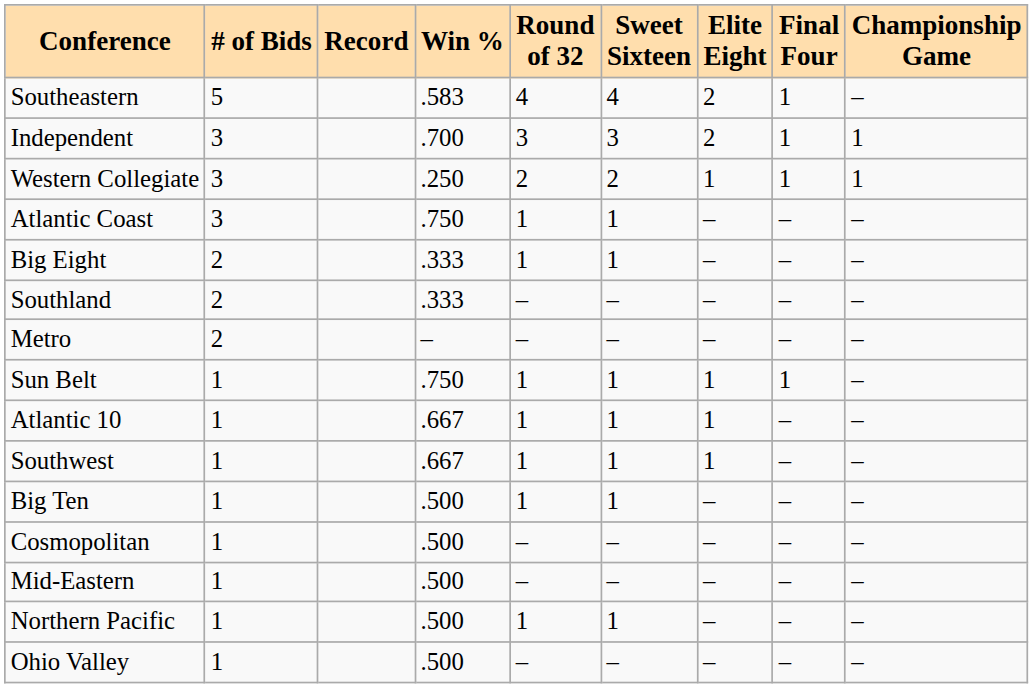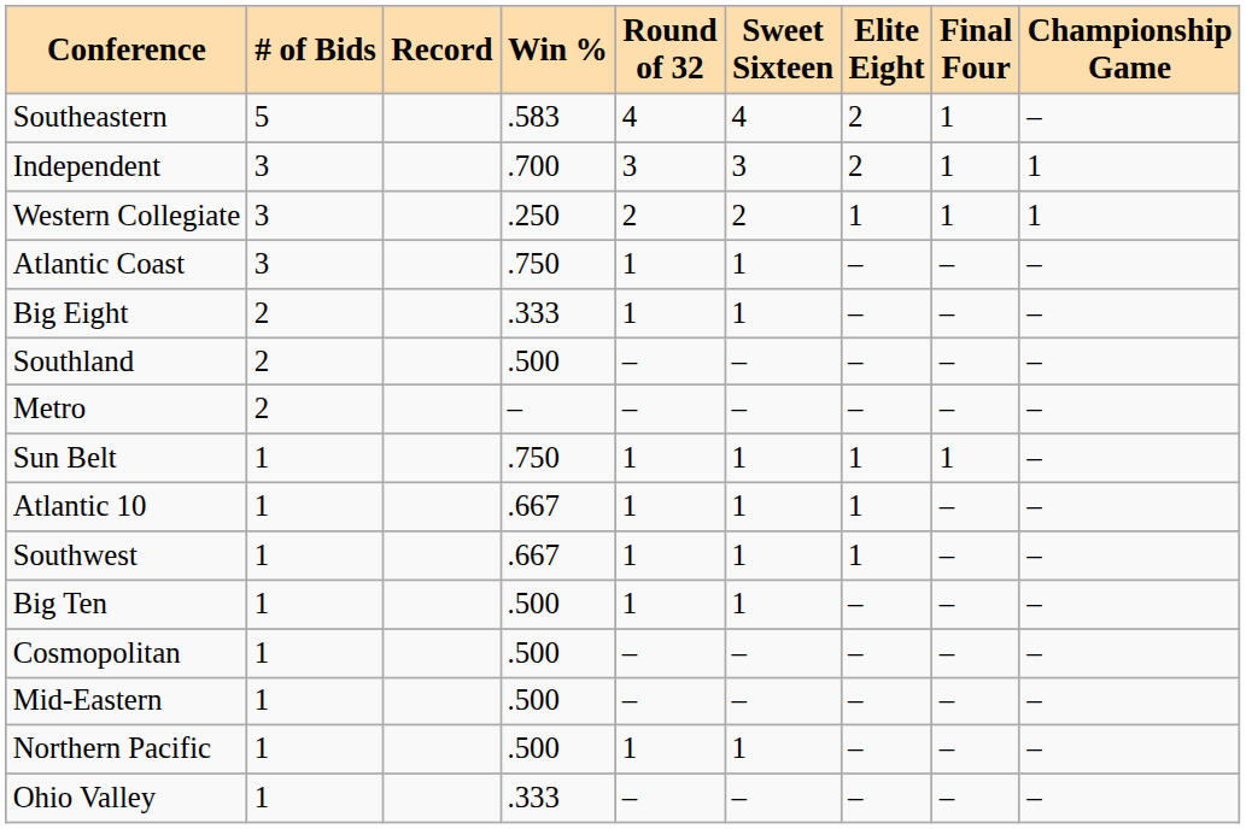 <table class="wikitable sortable">
 <tr>
 <th style="background-color:#FFDEAD;">Conference</th>
 <th style="background-color:#FFDEAD;"># of Bids</th>
 <th style="background-color:#FFDEAD;">Record</th>
 <th style="background-color:#FFDEAD;">Win %</th>
 <th style="background-color:#FFDEAD;">Round<br> of 32</th>
 <th style="background-color:#FFDEAD;">Sweet<br> Sixteen</th>
 <th style="background-color:#FFDEAD;">Elite<br> Eight</th>
 <th style="background-color:#FFDEAD;">Final<br> Four</th>
 <th style="background-color:#FFDEAD;">Championship<br> Game</th>
 </tr>
 <tr style="font-size:11pt"  valign="bottom">
 <td height="15">Southeastern</td>
 <td>5</td>
 <td></td>
 <td>.583</td>
 <td>4</td>
 <td>4</td>
 <td>2</td>
 <td>1</td>
 <td>–</td>
 </tr>
 <tr style="font-size:11pt"  valign="bottom">
 <td height="15">Independent</td>
 <td>3</td>
 <td></td>
 <td>.700</td>
 <td>3</td>
 <td>3</td>
 <td>2</td>
 <td>1</td>
 <td>1</td>
 </tr>
 <tr style="font-size:11pt"  valign="bottom">
 <td height="15">Western Collegiate</td>
 <td>3</td>
 <td></td>
 <td>.250</td>
 <td>2</td>
 <td>2</td>
 <td>1</td>
 <td>1</td>
 <td>1</td>
 </tr>
 <tr style="font-size:11pt"  valign="bottom">
 <td height="15">Atlantic Coast</td>
 <td>3</td>
 <td></td>
 <td>.750</td>
 <td>1</td>
 <td>1</td>
 <td>–</td>
 <td>–</td>
 <td>–</td>
 </tr>
 <tr style="font-size:11pt"  valign="bottom">
 <td height="15">Big Eight</td>
 <td>2</td>
 <td></td>
 <td>.333</td>
 <td>1</td>
 <td>1</td>
 <td>–</td>
 <td>–</td>
 <td>–</td>
 </tr>
 <tr style="font-size:11pt"  valign="bottom">
 <td height="15">Southland</td>
 <td>2</td>
 <td></td>
-<td>.333</td>
+<td>.500</td>
 <td>–</td>
 <td>–</td>
 <td>–</td>
 <td>–</td>
 <td>–</td>
 </tr>
 <tr style="font-size:11pt"  valign="bottom">
 <td height="15">Metro</td>
 <td>2</td>
 <td></td>
 <td>–</td>
 <td>–</td>
 <td>–</td>
 <td>–</td>
 <td>–</td>
 <td>–</td>
 </tr>
 <tr style="font-size:11pt"  valign="bottom">
 <td height="15">Sun Belt</td>
 <td>1</td>
 <td></td>
 <td>.750</td>
 <td>1</td>
 <td>1</td>
 <td>1</td>
 <td>1</td>
 <td>–</td>
 </tr>
 <tr style="font-size:11pt"  valign="bottom">
 <td height="15">Atlantic 10</td>
 <td>1</td>
 <td></td>
 <td>.667</td>
 <td>1</td>
 <td>1</td>
 <td>1</td>
 <td>–</td>
 <td>–</td>
 </tr>
 <tr style="font-size:11pt"  valign="bottom">
 <td height="15">Southwest</td>
 <td>1</td>
 <td></td>
 <td>.667</td>
 <td>1</td>
 <td>1</td>
 <td>1</td>
 <td>–</td>
 <td>–</td>
 </tr>
 <tr style="font-size:11pt"  valign="bottom">
 <td height="15">Big Ten</td>
 <td>1</td>
 <td></td>
 <td>.500</td>
 <td>1</td>
 <td>1</td>
 <td>–</td>
 <td>–</td>
 <td>–</td>
 </tr>
 <tr style="font-size:11pt"  valign="bottom">
 <td height="15">Cosmopolitan</td>
 <td>1</td>
 <td></td>
 <td>.500</td>
 <td>–</td>
 <td>–</td>
 <td>–</td>
 <td>–</td>
 <td>–</td>
 </tr>
 <tr style="font-size:11pt"  valign="bottom">
 <td height="15">Mid-Eastern</td>
 <td>1</td>
 <td></td>
 <td>.500</td>
 <td>–</td>
 <td>–</td>
 <td>–</td>
 <td>–</td>
 <td>–</td>
 </tr>
 <tr style="font-size:11pt"  valign="bottom">
 <td height="15">Northern  Pacific</td>
 <td>1</td>
 <td></td>
 <td>.500</td>
 <td>1</td>
 <td>1</td>
 <td>–</td>
 <td>–</td>
 <td>–</td>
 </tr>
 <tr style="font-size:11pt"  valign="bottom">
 <td height="15">Ohio Valley</td>
 <td>1</td>
 <td></td>
-<td>.500</td>
+<td>.333</td>
 <td>–</td>
 <td>–</td>
 <td>–</td>
 <td>–</td>
 <td>–</td>
 </tr>
 </table>
